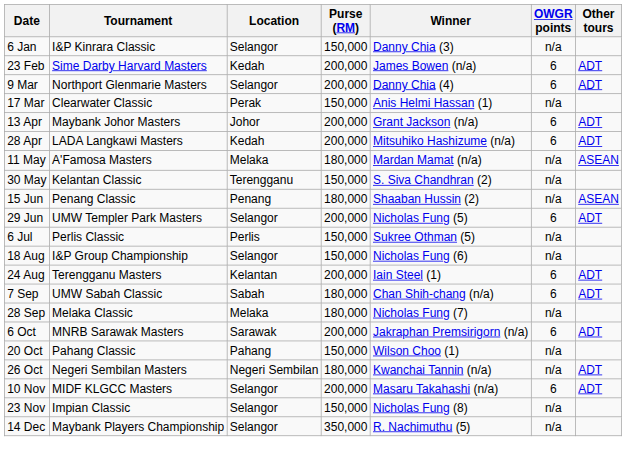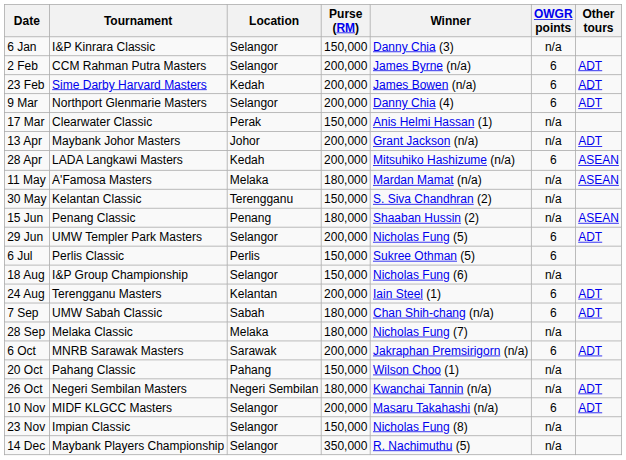 <table class="wikitable" style="font-size:95%">
 <tr>
 <th>Date</th>
 <th>Tournament</th>
 <th>Location</th>
 <th>Purse<br>(<a href='#'>RM</a>)</th>
 <th>Winner</th>
 <th><a href='#'>OWGR</a><br>points</th>
 <th>Other<br>tours</th>
 </tr>
 <tr>
 <td>6 Jan</td>
 <td>I&P Kinrara Classic</td>
 <td>Selangor</td>
 <td align=right>150,000</td>
 <td> <a href='#'>Danny Chia</a> (3)</td>
 <td align=center>n/a</td>
 <td></td>
+</tr>
+<tr>
+<td>2 Feb</td>
+<td>CCM Rahman Putra Masters</td>
+<td>Selangor</td>
+<td align=right>200,000</td>
+<td> <a href='#'>James Byrne</a> (n/a)</td>
+<td align=center>6</td>
+<td><a href='#'>ADT</a></td>
 </tr>
 <tr>
 <td>23 Feb</td>
 <td><a href='#'>Sime Darby Harvard Masters</a></td>
 <td>Kedah</td>
 <td align=right>200,000</td>
 <td> <a href='#'>James Bowen</a> (n/a)</td>
 <td align=center>6</td>
 <td><a href='#'>ADT</a></td>
 </tr>
 <tr>
 <td>9 Mar</td>
 <td>Northport Glenmarie Masters</td>
 <td>Selangor</td>
 <td align=right>200,000</td>
 <td> <a href='#'>Danny Chia</a> (4)</td>
 <td align=center>6</td>
 <td><a href='#'>ADT</a></td>
 </tr>
 <tr>
 <td>17 Mar</td>
 <td>Clearwater Classic</td>
 <td>Perak</td>
 <td align=right>150,000</td>
 <td> <a href='#'>Anis Helmi Hassan</a> (1)</td>
 <td align=center>n/a</td>
 <td></td>
 </tr>
 <tr>
 <td>13 Apr</td>
 <td>Maybank Johor Masters</td>
 <td>Johor</td>
 <td align=right>200,000</td>
 <td> <a href='#'>Grant Jackson</a> (n/a)</td>
-<td align=center>6</td>
+<td align=center>n/a</td>
 <td><a href='#'>ADT</a></td>
 </tr>
 <tr>
 <td>28 Apr</td>
 <td>LADA Langkawi Masters</td>
 <td>Kedah</td>
 <td align=right>200,000</td>
 <td> <a href='#'>Mitsuhiko Hashizume</a> (n/a)</td>
 <td align=center>6</td>
-<td><a href='#'>ADT</a></td>
+<td><a href='#'>ASEAN</a></td>
 </tr>
 <tr>
 <td>11 May</td>
 <td>A'Famosa Masters</td>
 <td>Melaka</td>
 <td align=right>180,000</td>
 <td> <a href='#'>Mardan Mamat</a> (n/a)</td>
 <td align=center>n/a</td>
 <td><a href='#'>ASEAN</a></td>
 </tr>
 <tr>
 <td>30 May</td>
 <td>Kelantan Classic</td>
 <td>Terengganu</td>
 <td align=right>150,000</td>
 <td> <a href='#'>S. Siva Chandhran</a> (2)</td>
 <td align=center>n/a</td>
 <td></td>
 </tr>
 <tr>
 <td>15 Jun</td>
 <td>Penang Classic</td>
 <td>Penang</td>
 <td align=right>180,000</td>
 <td> <a href='#'>Shaaban Hussin</a> (2)</td>
 <td align=center>n/a</td>
 <td><a href='#'>ASEAN</a></td>
 </tr>
 <tr>
 <td>29 Jun</td>
 <td>UMW Templer Park Masters</td>
 <td>Selangor</td>
 <td align=right>200,000</td>
 <td> <a href='#'>Nicholas Fung</a> (5)</td>
 <td align=center>6</td>
 <td><a href='#'>ADT</a></td>
 </tr>
 <tr>
 <td>6 Jul</td>
 <td>Perlis Classic</td>
 <td>Perlis</td>
 <td align=right>150,000</td>
 <td> <a href='#'>Sukree Othman</a> (5)</td>
-<td align=center>n/a</td>
+<td align=center>6</td>
 <td></td>
 </tr>
 <tr>
 <td>18 Aug</td>
 <td>I&P Group Championship</td>
 <td>Selangor</td>
 <td align=right>150,000</td>
 <td> <a href='#'>Nicholas Fung</a> (6)</td>
 <td align=center>n/a</td>
 <td></td>
 </tr>
 <tr>
 <td>24 Aug</td>
 <td>Terengganu Masters</td>
 <td>Kelantan</td>
 <td align=right>200,000</td>
 <td> <a href='#'>Iain Steel</a> (1)</td>
 <td align=center>6</td>
 <td><a href='#'>ADT</a></td>
 </tr>
 <tr>
 <td>7 Sep</td>
 <td>UMW Sabah Classic</td>
 <td>Sabah</td>
 <td align=right>180,000</td>
 <td> <a href='#'>Chan Shih-chang</a> (n/a)</td>
 <td align=center>6</td>
 <td><a href='#'>ADT</a></td>
 </tr>
 <tr>
 <td>28 Sep</td>
 <td>Melaka Classic</td>
 <td>Melaka</td>
 <td align=right>180,000</td>
 <td> <a href='#'>Nicholas Fung</a> (7)</td>
 <td align=center>n/a</td>
 <td></td>
 </tr>
 <tr>
 <td>6 Oct</td>
 <td>MNRB Sarawak Masters</td>
 <td>Sarawak</td>
 <td align=right>200,000</td>
 <td> <a href='#'>Jakraphan Premsirigorn</a> (n/a)</td>
 <td align=center>6</td>
 <td><a href='#'>ADT</a></td>
 </tr>
 <tr>
 <td>20 Oct</td>
 <td>Pahang Classic</td>
 <td>Pahang</td>
 <td align=right>150,000</td>
 <td> <a href='#'>Wilson Choo</a> (1)</td>
 <td align=center>n/a</td>
 <td></td>
 </tr>
 <tr>
 <td>26 Oct</td>
 <td>Negeri Sembilan Masters</td>
 <td>Negeri Sembilan</td>
 <td align=right>180,000</td>
 <td> <a href='#'>Kwanchai Tannin</a> (n/a)</td>
 <td align=center>n/a</td>
 <td><a href='#'>ADT</a></td>
 </tr>
 <tr>
 <td>10 Nov</td>
 <td>MIDF KLGCC Masters</td>
 <td>Selangor</td>
 <td align=right>200,000</td>
 <td> <a href='#'>Masaru Takahashi</a> (n/a)</td>
 <td align=center>6</td>
 <td><a href='#'>ADT</a></td>
 </tr>
 <tr>
 <td>23 Nov</td>
 <td>Impian Classic</td>
 <td>Selangor</td>
 <td align=right>150,000</td>
 <td> <a href='#'>Nicholas Fung</a> (8)</td>
 <td align=center>n/a</td>
 <td></td>
 </tr>
 <tr>
 <td>14 Dec</td>
 <td>Maybank Players Championship</td>
 <td>Selangor</td>
 <td align=right>350,000</td>
 <td> <a href='#'>R. Nachimuthu</a> (5)</td>
 <td align=center>n/a</td>
 <td></td>
 </tr>
 </table>
